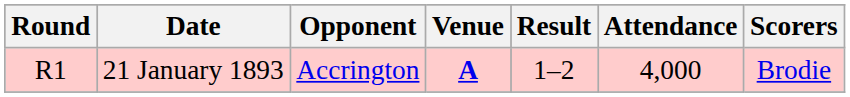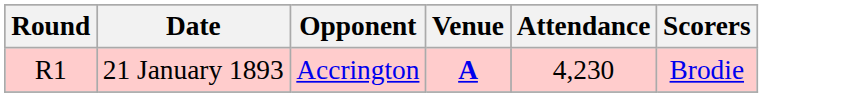 <table class="wikitable" style="font-size:100%; text-align:center">
 <tr>
 <th>Round</th>
 <th>Date</th>
 <th>Opponent</th>
 <th>Venue</th>
-<th>Result</th>
 <th>Attendance</th>
 <th>Scorers</th>
 </tr>
 <tr style="background-color: #FFCCCC;">
 <td>R1</td>
 <td>21 January 1893</td>
 <td><a href='#'>Accrington</a></td>
 <td><strong><a href='#'>A</a></strong></td>
-<td>1–2</td>
-<td>4,000</td>
+<td>4,230</td>
 <td><a href='#'>Brodie</a></td>
 </tr>
 </table>
